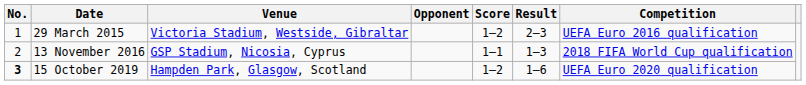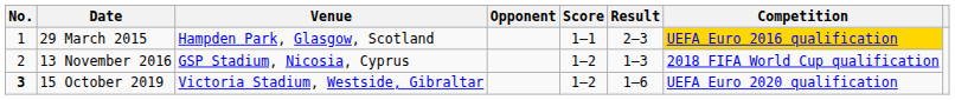 <table class="wikitable sortable">
 <tr>
 <th scope="col">No.</th>
 <th scope="col">Date</th>
 <th scope="col">Venue</th>
 <th scope="col">Opponent</th>
 <th scope="col">Score</th>
 <th scope="col">Result</th>
 <th scope="col">Competition</th>
 <th scope="col" class="unsortable"></th>
 </tr>
 <tr>
 <td style="text-align:center">1</td>
 <td>29 March 2015</td>
-<td><a href='#'>Victoria Stadium</a>, <a href='#'>Westside, Gibraltar</a></td>
+<td><a href='#'>Hampden Park</a>, <a href='#'>Glasgow</a>, Scotland</td>
 <td></td>
-<td style="text-align:center">1–2</td>
+<td style="text-align:center">1–1</td>
 <td style="text-align:center">2–3</td>
-<td><a href='#'>UEFA Euro 2016 qualification</a></td>
+<td style="background: gold;"><a href='#'>UEFA Euro 2016 qualification</a></td>
 </tr>
 <tr>
 <td style="text-align:center">2</td>
 <td>13 November 2016</td>
 <td><a href='#'>GSP Stadium</a>, <a href='#'>Nicosia</a>, Cyprus</td>
 <td></td>
-<td style="text-align:center">1–1</td>
+<td style="text-align:center">1–2</td>
 <td style="text-align:center">1–3</td>
 <td><a href='#'>2018 FIFA World Cup qualification</a></td>
 </tr>
 <tr>
 <td style="text-align:center"><strong>3</strong></td>
 <td>15 October 2019</td>
-<td><a href='#'>Hampden Park</a>, <a href='#'>Glasgow</a>, Scotland</td>
+<td><a href='#'>Victoria Stadium</a>, <a href='#'>Westside, Gibraltar</a></td>
 <td></td>
 <td style="text-align:center">1–2</td>
 <td style="text-align:center">1–6</td>
 <td><a href='#'>UEFA Euro 2020 qualification</a></td>
 </tr>
 </table>
